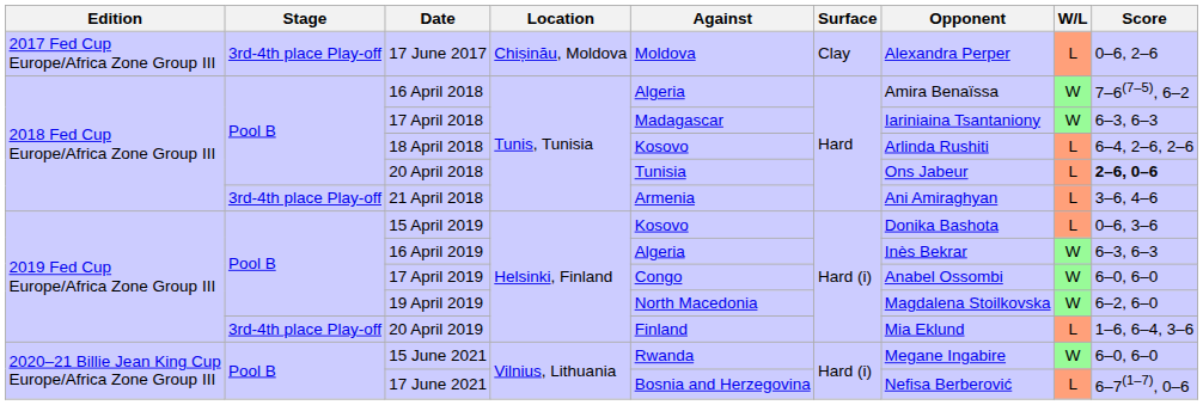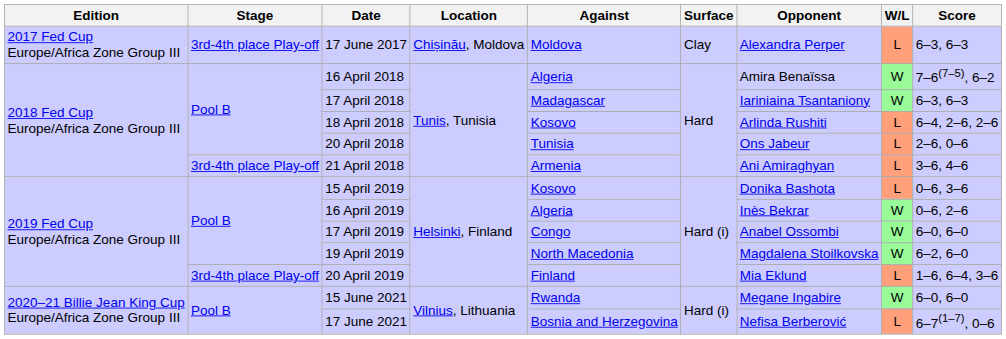 <table class=wikitable style=font-size:97%>
 <tr>
 <th>Edition</th>
 <th>Stage</th>
 <th>Date</th>
 <th>Location</th>
 <th>Against</th>
 <th>Surface</th>
 <th>Opponent</th>
 <th>W/L</th>
 <th>Score</th>
 </tr>
 <tr style="background:#CCCCFF;">
 <td><a href='#'>2017 Fed Cup</a> <br> Europe/Africa Zone Group III</td>
 <td><a href='#'>3rd-4th place Play-off</a></td>
 <td>17 June 2017</td>
 <td><a href='#'>Chișinău</a>, Moldova</td>
 <td> <a href='#'>Moldova</a></td>
 <td>Clay</td>
 <td><a href='#'>Alexandra Perper</a></td>
 <td style="text-align:center; background:#ffa07a;">L</td>
-<td>0–6, 2–6</td>
+<td>6–3, 6–3</td>
 </tr>
 <tr style="background:#CCCCFF;">
 <td rowspan=5><a href='#'>2018 Fed Cup</a> <br> Europe/Africa Zone Group III</td>
 <td rowspan=4><a href='#'>Pool B</a></td>
 <td>16 April 2018</td>
 <td rowspan=5><a href='#'>Tunis</a>, Tunisia</td>
 <td> <a href='#'>Algeria</a></td>
 <td rowspan=5>Hard</td>
 <td>Amira Benaïssa</td>
 <td style="text-align:center; background:#98fb98;">W</td>
 <td>7–6<sup>(7–5)</sup>, 6–2</td>
 </tr>
 <tr style="background:#CCCCFF;">
 <td>17 April 2018</td>
 <td> <a href='#'>Madagascar</a></td>
 <td><a href='#'>Iariniaina Tsantaniony</a></td>
 <td style="text-align:center; background:#98fb98;">W</td>
 <td>6–3, 6–3</td>
 </tr>
 <tr style="background:#CCCCFF;">
 <td>18 April 2018</td>
 <td> <a href='#'>Kosovo</a></td>
 <td><a href='#'>Arlinda Rushiti</a></td>
 <td style="text-align:center; background:#ffa07a;">L</td>
 <td>6–4, 2–6, 2–6</td>
 </tr>
 <tr style="background:#CCCCFF;">
 <td>20 April 2018</td>
 <td> <a href='#'>Tunisia</a></td>
 <td><a href='#'>Ons Jabeur</a></td>
 <td style="text-align:center; background:#ffa07a;">L</td>
-<td><strong>2–6, 0–6</strong></td>
+<td>2–6, 0–6</td>
 </tr>
 <tr style="background:#CCCCFF;">
 <td><a href='#'>3rd-4th place Play-off</a></td>
 <td>21 April 2018</td>
 <td> <a href='#'>Armenia</a></td>
 <td><a href='#'>Ani Amiraghyan</a></td>
 <td style="text-align:center; background:#ffa07a;">L</td>
 <td>3–6, 4–6</td>
 </tr>
 <tr style="background:#CCCCFF;">
 <td rowspan=5><a href='#'>2019 Fed Cup</a> <br> Europe/Africa Zone Group III</td>
 <td rowspan=4><a href='#'>Pool B</a></td>
 <td>15 April 2019</td>
 <td rowspan=5><a href='#'>Helsinki</a>, Finland</td>
 <td> <a href='#'>Kosovo</a></td>
 <td rowspan=5>Hard (i)</td>
 <td><a href='#'>Donika Bashota</a></td>
 <td style="text-align:center; background:#ffa07a;">L</td>
 <td>0–6, 3–6</td>
 </tr>
 <tr style="background:#CCCCFF;">
 <td>16 April 2019</td>
 <td> <a href='#'>Algeria</a></td>
 <td><a href='#'>Inès Bekrar</a></td>
 <td style="text-align:center; background:#98fb98;">W</td>
-<td>6–3, 6–3</td>
+<td>0–6, 2–6</td>
 </tr>
 <tr style="background:#CCCCFF;">
 <td>17 April 2019</td>
 <td> <a href='#'>Congo</a></td>
 <td><a href='#'>Anabel Ossombi</a></td>
 <td style="text-align:center; background:#98fb98;">W</td>
 <td>6–0, 6–0</td>
 </tr>
 <tr style="background:#CCCCFF;">
 <td>19 April 2019</td>
 <td> <a href='#'>North Macedonia</a></td>
 <td><a href='#'>Magdalena Stoilkovska</a></td>
 <td style="text-align:center; background:#98fb98;">W</td>
 <td>6–2, 6–0</td>
 </tr>
 <tr style="background:#CCCCFF;">
 <td><a href='#'>3rd-4th place Play-off</a></td>
 <td>20 April 2019</td>
 <td> <a href='#'>Finland</a></td>
 <td><a href='#'>Mia Eklund</a></td>
 <td style="text-align:center; background:#ffa07a;">L</td>
 <td>1–6, 6–4, 3–6</td>
 </tr>
 <tr style="background:#CCCCFF;">
 <td rowspan=2><a href='#'>2020–21 Billie Jean King Cup</a> <br> Europe/Africa Zone Group III</td>
 <td rowspan=2><a href='#'>Pool B</a></td>
 <td>15 June 2021</td>
 <td rowspan=2><a href='#'>Vilnius</a>, Lithuania</td>
 <td> <a href='#'>Rwanda</a></td>
 <td rowspan=2>Hard (i)</td>
 <td><a href='#'>Megane Ingabire</a></td>
 <td style="text-align:center; background:#98fb98;">W</td>
 <td>6–0, 6–0</td>
 </tr>
 <tr style="background:#CCCCFF;">
 <td>17 June 2021</td>
 <td> <a href='#'>Bosnia and Herzegovina</a></td>
 <td><a href='#'>Nefisa Berberović</a></td>
 <td style="text-align:center; background:#ffa07a;">L</td>
 <td>6–7<sup>(1–7)</sup>, 0–6</td>
 </tr>
 </table>
